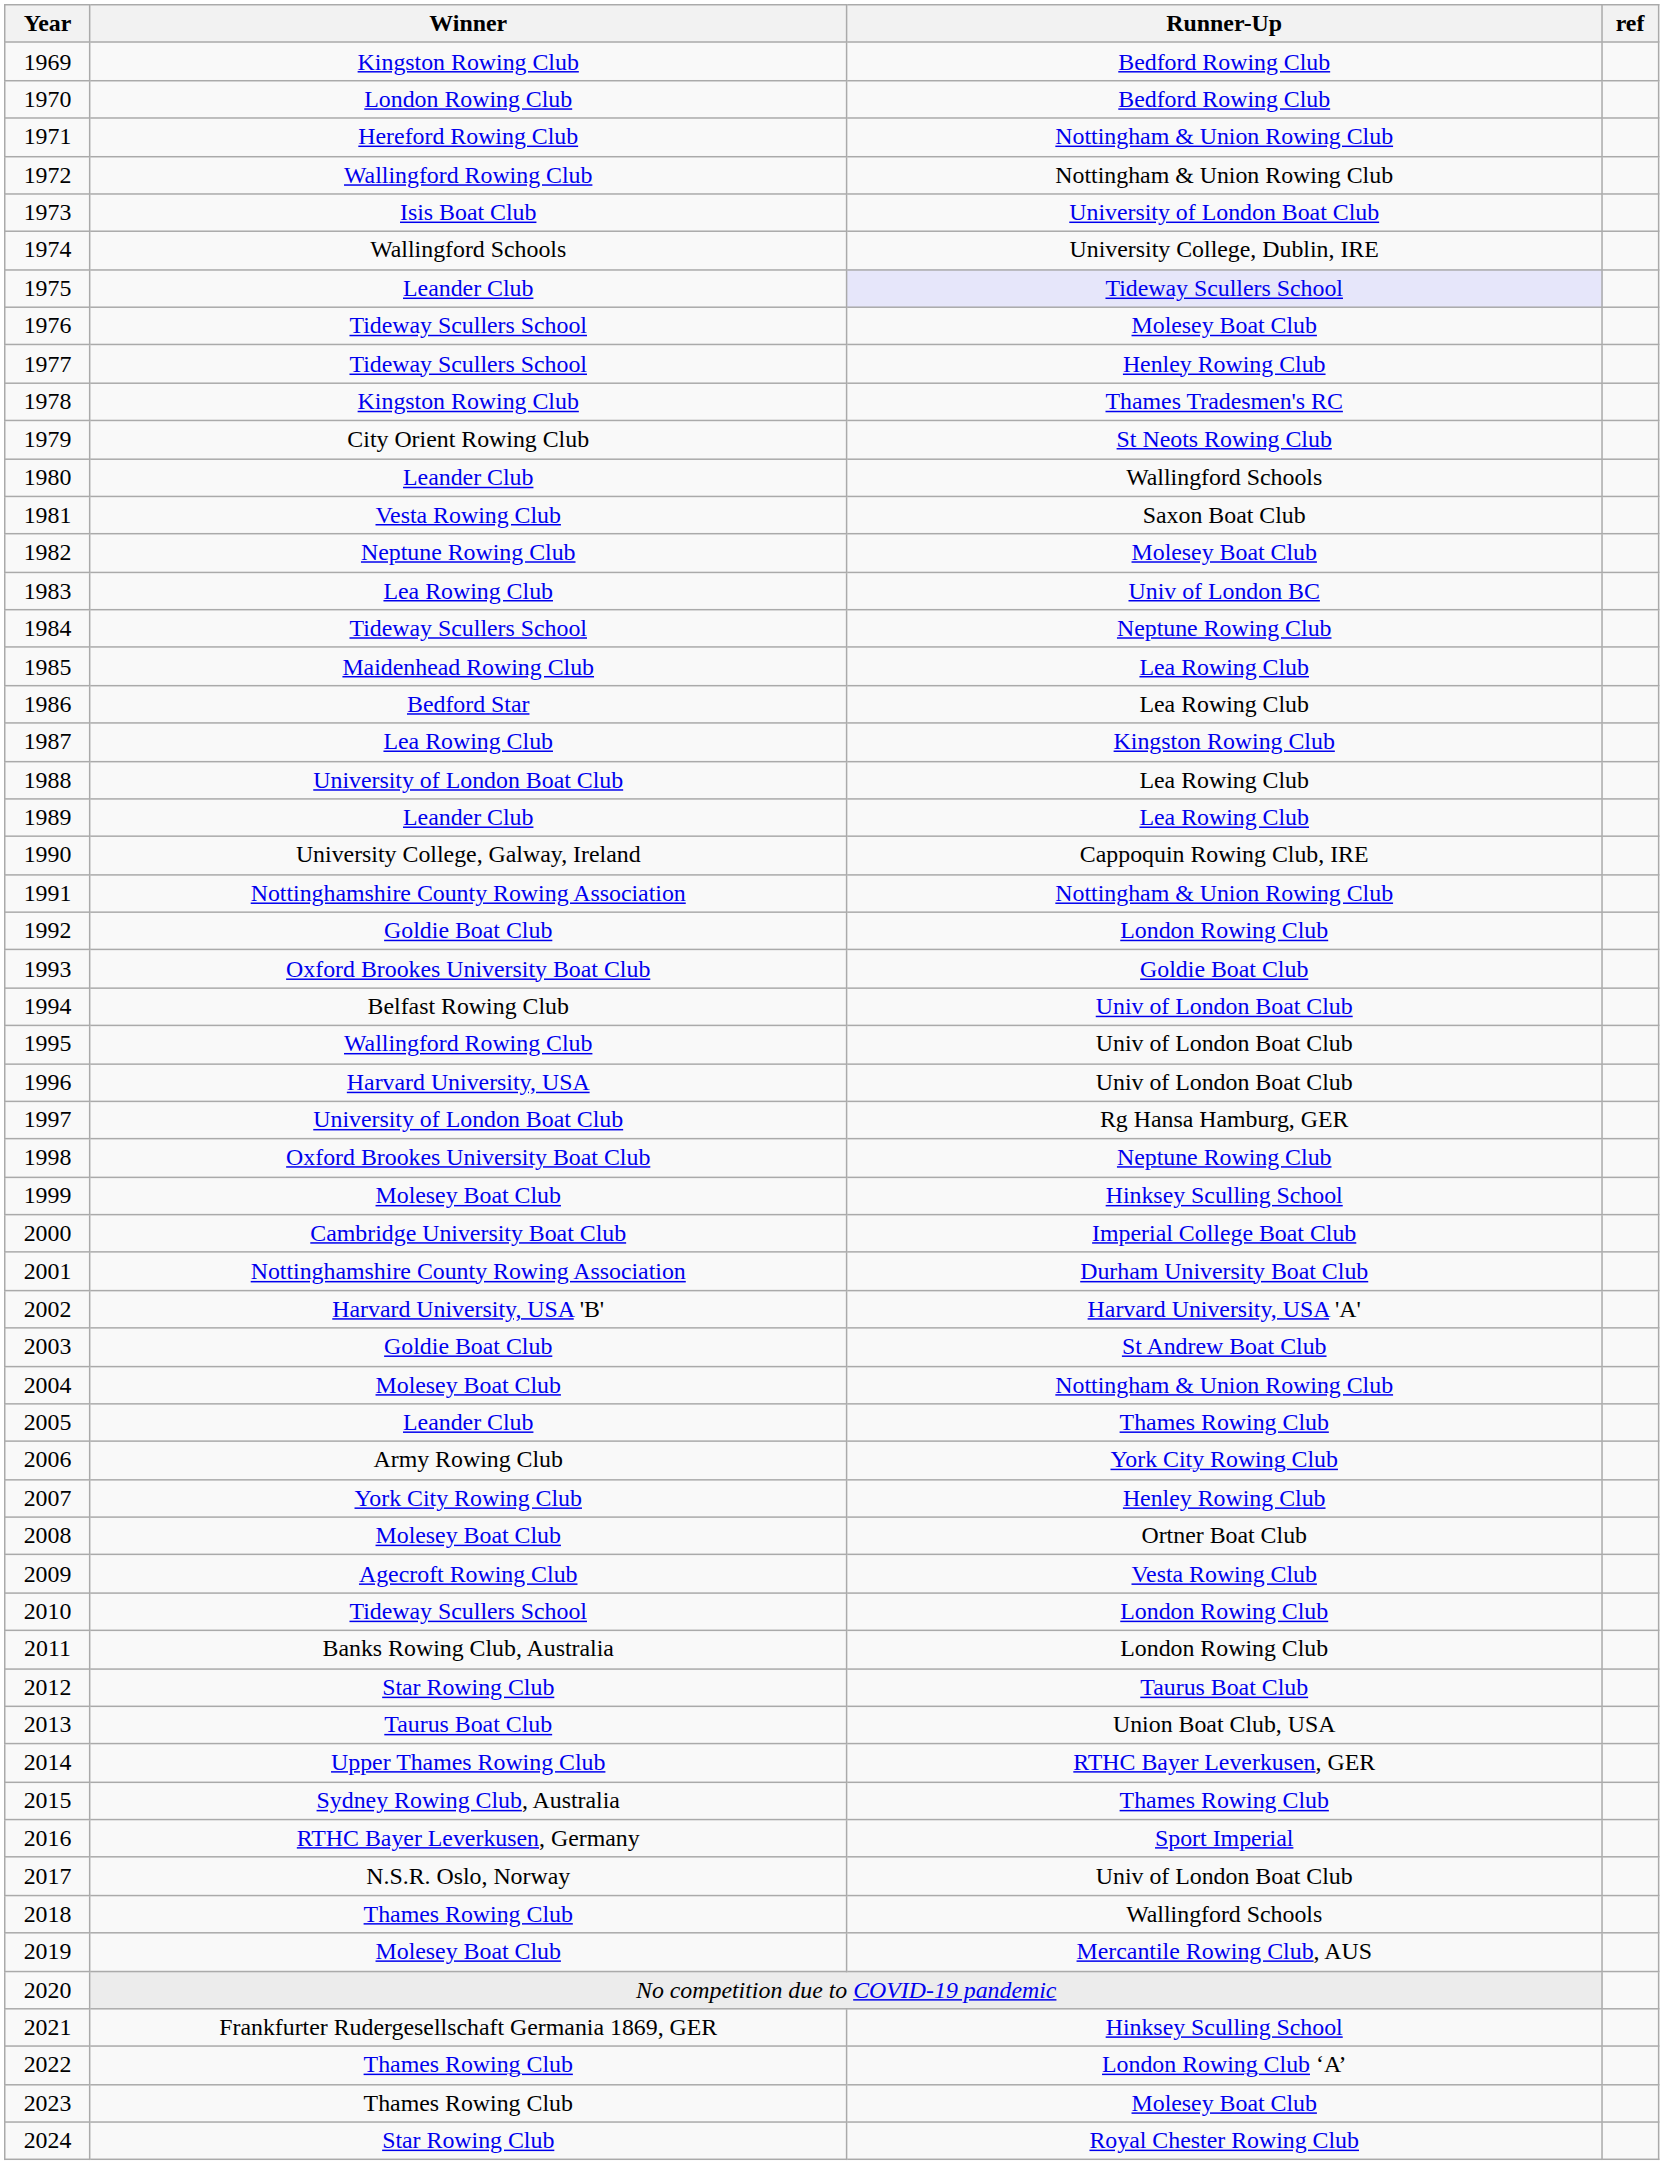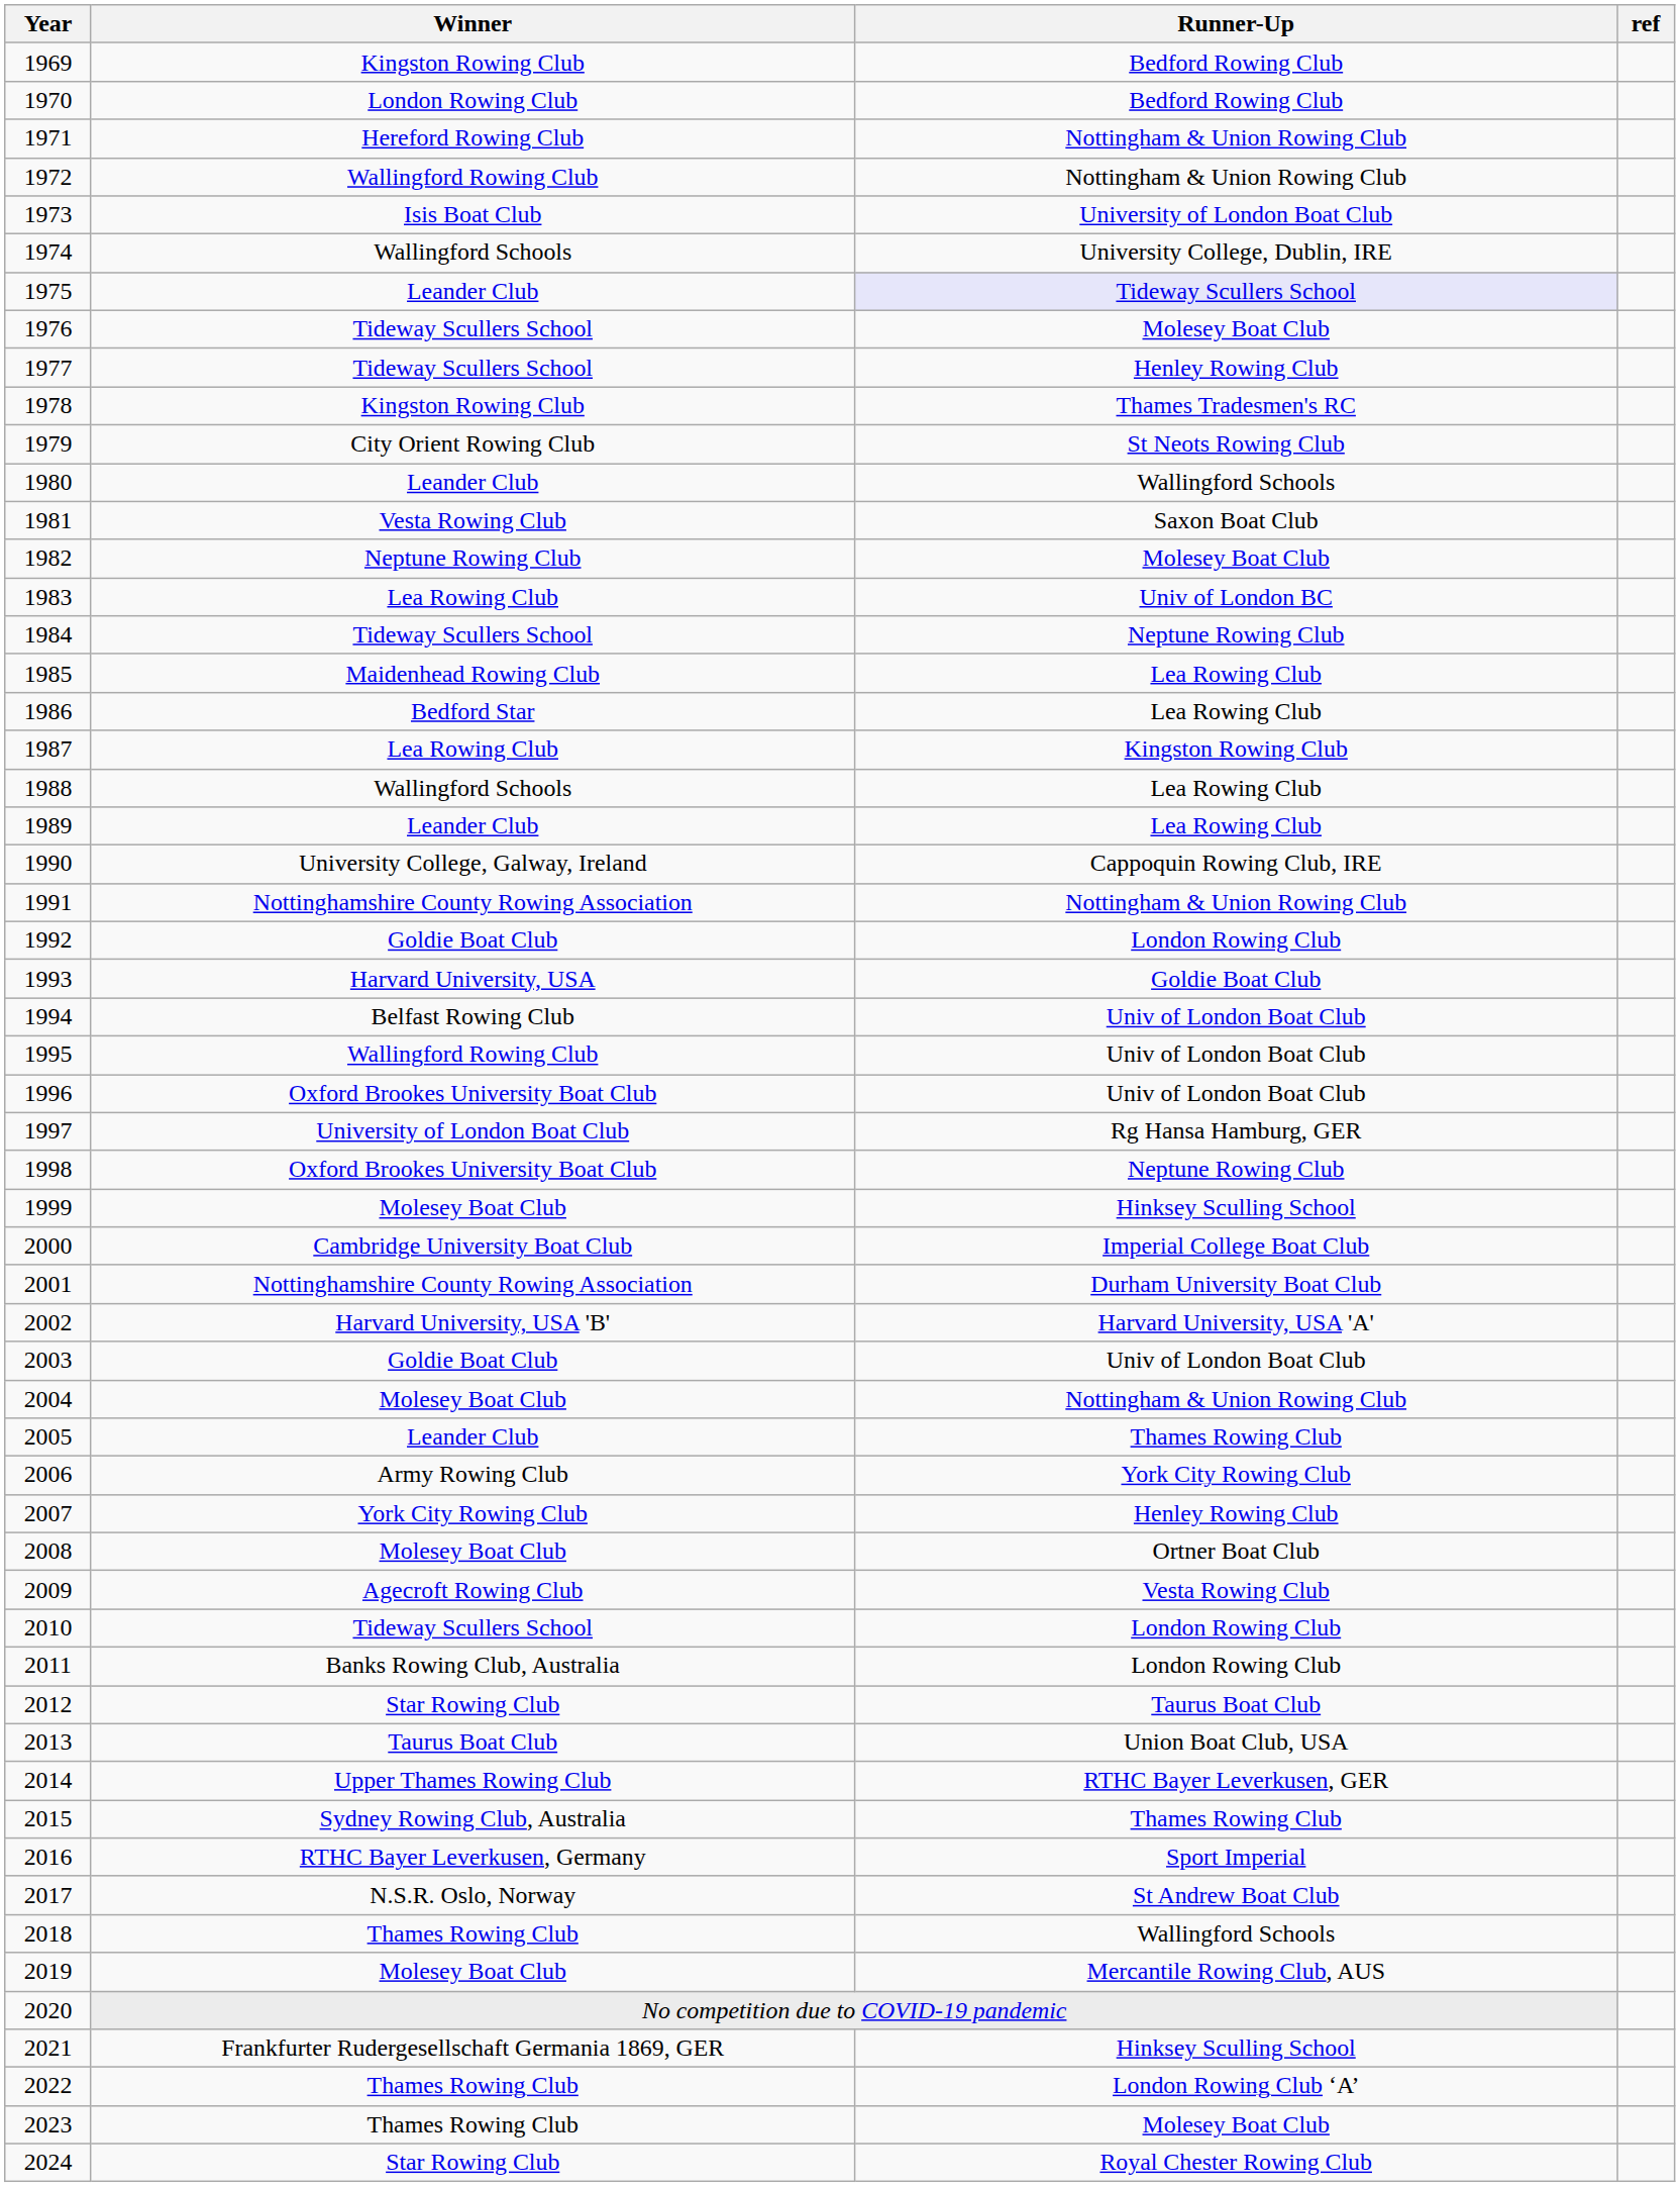 <table class="wikitable" style="text-align:center">
 <tr>
 <th width=50>Year</th>
 <th width=500>Winner</th>
 <th width=500>Runner-Up</th>
 <th width=30>ref</th>
 </tr>
 <tr>
 <td>1969</td>
 <td><a href='#'>Kingston Rowing Club</a></td>
 <td><a href='#'>Bedford Rowing Club</a></td>
 <td></td>
 </tr>
 <tr>
 <td>1970</td>
 <td><a href='#'>London Rowing Club</a></td>
 <td><a href='#'>Bedford Rowing Club</a></td>
 <td></td>
 </tr>
 <tr>
 <td>1971</td>
 <td><a href='#'>Hereford Rowing Club</a></td>
 <td><a href='#'>Nottingham & Union Rowing Club</a></td>
 <td></td>
 </tr>
 <tr>
 <td>1972</td>
 <td><a href='#'>Wallingford Rowing Club</a></td>
 <td>Nottingham & Union Rowing Club</td>
 <td></td>
 </tr>
 <tr>
 <td>1973</td>
 <td><a href='#'>Isis Boat Club</a></td>
 <td><a href='#'>University of London Boat Club</a></td>
 <td></td>
 </tr>
 <tr>
 <td>1974</td>
 <td>Wallingford Schools</td>
 <td>University College, Dublin, IRE</td>
 <td></td>
 </tr>
 <tr>
 <td>1975</td>
 <td><a href='#'>Leander Club</a></td>
 <td style="background: lavender;"><a href='#'>Tideway Scullers School</a></td>
 <td></td>
 </tr>
 <tr>
 <td>1976</td>
 <td><a href='#'>Tideway Scullers School</a></td>
 <td><a href='#'>Molesey Boat Club</a></td>
 <td></td>
 </tr>
 <tr>
 <td>1977</td>
 <td><a href='#'>Tideway Scullers School</a></td>
 <td><a href='#'>Henley Rowing Club</a></td>
 <td></td>
 </tr>
 <tr>
 <td>1978</td>
 <td><a href='#'>Kingston Rowing Club</a></td>
 <td><a href='#'>Thames Tradesmen's RC</a></td>
 <td></td>
 </tr>
 <tr>
 <td>1979</td>
 <td>City Orient Rowing Club</td>
 <td><a href='#'>St Neots Rowing Club</a></td>
 <td></td>
 </tr>
 <tr>
 <td>1980</td>
 <td><a href='#'>Leander Club</a></td>
 <td>Wallingford Schools</td>
 <td></td>
 </tr>
 <tr>
 <td>1981</td>
 <td><a href='#'>Vesta Rowing Club</a></td>
 <td>Saxon Boat Club</td>
 <td></td>
 </tr>
 <tr>
 <td>1982</td>
 <td><a href='#'>Neptune Rowing Club</a></td>
 <td><a href='#'>Molesey Boat Club</a></td>
 <td></td>
 </tr>
 <tr>
 <td>1983</td>
 <td><a href='#'>Lea Rowing Club</a></td>
 <td><a href='#'>Univ of London BC</a></td>
 <td></td>
 </tr>
 <tr>
 <td>1984</td>
 <td><a href='#'>Tideway Scullers School</a></td>
 <td><a href='#'>Neptune Rowing Club</a></td>
 <td></td>
 </tr>
 <tr>
 <td>1985</td>
 <td><a href='#'>Maidenhead Rowing Club</a></td>
 <td><a href='#'>Lea Rowing Club</a></td>
 <td></td>
 </tr>
 <tr>
 <td>1986</td>
 <td><a href='#'>Bedford Star</a></td>
 <td>Lea Rowing Club</td>
 <td></td>
 </tr>
 <tr>
 <td>1987</td>
 <td><a href='#'>Lea Rowing Club</a></td>
 <td><a href='#'>Kingston Rowing Club</a></td>
 <td></td>
 </tr>
 <tr>
 <td>1988</td>
-<td><a href='#'>University of London Boat Club</a></td>
+<td>Wallingford Schools</td>
 <td>Lea Rowing Club</td>
 <td></td>
 </tr>
 <tr>
 <td>1989</td>
 <td><a href='#'>Leander Club</a></td>
 <td><a href='#'>Lea Rowing Club</a></td>
 <td></td>
 </tr>
 <tr>
 <td>1990</td>
 <td>University College, Galway, Ireland</td>
 <td>Cappoquin Rowing Club, IRE</td>
 <td></td>
 </tr>
 <tr>
 <td>1991</td>
 <td><a href='#'>Nottinghamshire County Rowing Association</a></td>
 <td><a href='#'>Nottingham & Union Rowing Club</a></td>
 <td></td>
 </tr>
 <tr>
 <td>1992</td>
 <td><a href='#'>Goldie Boat Club</a></td>
 <td><a href='#'>London Rowing Club</a></td>
 <td></td>
 </tr>
 <tr>
 <td>1993</td>
-<td><a href='#'>Oxford Brookes University Boat Club</a></td>
+<td><a href='#'>Harvard University, USA</a></td>
 <td><a href='#'>Goldie Boat Club</a></td>
 <td></td>
 </tr>
 <tr>
 <td>1994</td>
 <td>Belfast Rowing Club</td>
 <td><a href='#'>Univ of London Boat Club</a></td>
 <td></td>
 </tr>
 <tr>
 <td>1995</td>
 <td><a href='#'>Wallingford Rowing Club</a></td>
 <td>Univ of London Boat Club</td>
 <td></td>
 </tr>
 <tr>
 <td>1996</td>
-<td><a href='#'>Harvard University, USA</a></td>
+<td><a href='#'>Oxford Brookes University Boat Club</a></td>
 <td>Univ of London Boat Club</td>
 <td></td>
 </tr>
 <tr>
 <td>1997</td>
 <td><a href='#'>University of London Boat Club</a></td>
 <td>Rg Hansa Hamburg, GER</td>
 <td></td>
 </tr>
 <tr>
 <td>1998</td>
 <td><a href='#'>Oxford Brookes University Boat Club</a></td>
 <td><a href='#'>Neptune Rowing Club</a></td>
 <td></td>
 </tr>
 <tr>
 <td>1999</td>
 <td><a href='#'>Molesey Boat Club</a></td>
 <td><a href='#'>Hinksey Sculling School</a></td>
 <td></td>
 </tr>
 <tr>
 <td>2000</td>
 <td><a href='#'>Cambridge University Boat Club</a></td>
 <td><a href='#'>Imperial College Boat Club</a></td>
 <td></td>
 </tr>
 <tr>
 <td>2001</td>
 <td><a href='#'>Nottinghamshire County Rowing Association</a></td>
 <td><a href='#'>Durham University Boat Club</a></td>
 <td></td>
 </tr>
 <tr>
 <td>2002</td>
 <td><a href='#'>Harvard University, USA</a> 'B'</td>
 <td><a href='#'>Harvard University, USA</a> 'A'</td>
 <td></td>
 </tr>
 <tr>
 <td>2003</td>
 <td><a href='#'>Goldie Boat Club</a></td>
-<td><a href='#'>St Andrew Boat Club</a></td>
+<td>Univ of London Boat Club</td>
 <td></td>
 </tr>
 <tr>
 <td>2004</td>
 <td><a href='#'>Molesey Boat Club</a></td>
 <td><a href='#'>Nottingham & Union Rowing Club</a></td>
 <td></td>
 </tr>
 <tr>
 <td>2005</td>
 <td><a href='#'>Leander Club</a></td>
 <td><a href='#'>Thames Rowing Club</a></td>
 <td></td>
 </tr>
 <tr>
 <td>2006</td>
 <td>Army Rowing Club</td>
 <td><a href='#'>York City Rowing Club</a></td>
 <td></td>
 </tr>
 <tr>
 <td>2007</td>
 <td><a href='#'>York City Rowing Club</a></td>
 <td><a href='#'>Henley Rowing Club</a></td>
 <td></td>
 </tr>
 <tr>
 <td>2008</td>
 <td><a href='#'>Molesey Boat Club</a></td>
 <td>Ortner Boat Club</td>
 <td></td>
 </tr>
 <tr>
 <td>2009</td>
 <td><a href='#'>Agecroft Rowing Club</a></td>
 <td><a href='#'>Vesta Rowing Club</a></td>
 <td></td>
 </tr>
 <tr>
 <td>2010</td>
 <td><a href='#'>Tideway Scullers School</a></td>
 <td><a href='#'>London Rowing Club</a></td>
 <td></td>
 </tr>
 <tr>
 <td>2011</td>
 <td>Banks Rowing Club, Australia</td>
 <td>London Rowing Club</td>
 <td></td>
 </tr>
 <tr>
 <td>2012</td>
 <td><a href='#'>Star Rowing Club</a></td>
 <td><a href='#'>Taurus Boat Club</a></td>
 <td></td>
 </tr>
 <tr>
 <td>2013</td>
 <td><a href='#'>Taurus Boat Club</a></td>
 <td>Union Boat Club, USA</td>
 <td></td>
 </tr>
 <tr>
 <td>2014</td>
 <td><a href='#'>Upper Thames Rowing Club</a></td>
 <td><a href='#'>RTHC Bayer Leverkusen</a>, GER</td>
 <td></td>
 </tr>
 <tr>
 <td>2015</td>
 <td><a href='#'>Sydney Rowing Club</a>, Australia</td>
 <td><a href='#'>Thames Rowing Club</a></td>
 <td></td>
 </tr>
 <tr>
 <td>2016</td>
 <td><a href='#'>RTHC Bayer Leverkusen</a>, Germany</td>
 <td><a href='#'>Sport Imperial</a></td>
 <td></td>
 </tr>
 <tr>
 <td>2017</td>
 <td>N.S.R. Oslo, Norway</td>
-<td>Univ of London Boat Club</td>
+<td><a href='#'>St Andrew Boat Club</a></td>
 <td></td>
 </tr>
 <tr>
 <td>2018</td>
 <td><a href='#'>Thames Rowing Club</a></td>
 <td>Wallingford Schools</td>
 <td></td>
 </tr>
 <tr>
 <td>2019</td>
 <td><a href='#'>Molesey Boat Club</a></td>
 <td><a href='#'>Mercantile Rowing Club</a>, AUS</td>
 <td></td>
 </tr>
 <tr>
 <td>2020</td>
 <td colspan=2 bgcolor="ececec"><em>No competition due to <a href='#'>COVID-19 pandemic</a></em></td>
 <td></td>
 </tr>
 <tr>
 <td>2021</td>
 <td>Frankfurter Rudergesellschaft Germania 1869, GER</td>
 <td><a href='#'>Hinksey Sculling School</a></td>
 <td></td>
 </tr>
 <tr>
 <td>2022</td>
 <td><a href='#'>Thames Rowing Club</a></td>
 <td><a href='#'>London Rowing Club</a> ‘A’</td>
 <td></td>
 </tr>
 <tr>
 <td>2023</td>
 <td>Thames Rowing Club</td>
 <td><a href='#'>Molesey Boat Club</a></td>
 <td></td>
 </tr>
 <tr>
 <td>2024</td>
 <td><a href='#'>Star Rowing Club</a></td>
 <td><a href='#'>Royal Chester Rowing Club</a></td>
 <td></td>
 </tr>
 </table>
